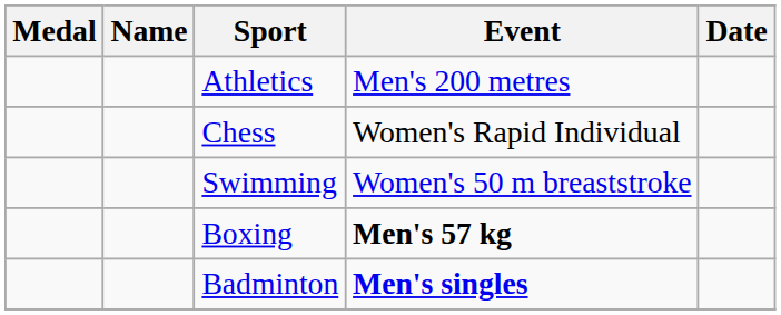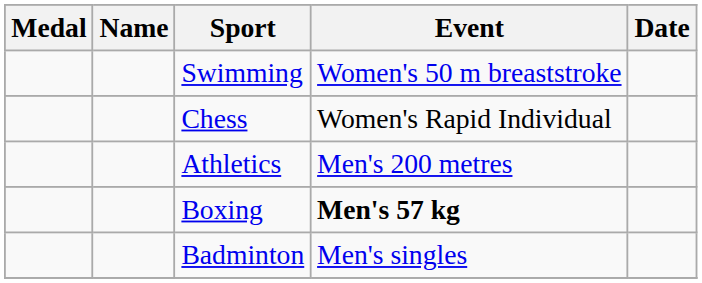 <table class="wikitable sortable" style="font-size:95%">
 <tr>
 <th>Medal</th>
 <th>Name</th>
 <th>Sport</th>
 <th>Event</th>
 <th>Date</th>
 </tr>
 <tr>
 <td></td>
 <td></td>
-<td><a href='#'>Athletics</a></td>
-<td><a href='#'>Men's 200 metres</a></td>
+<td><a href='#'>Swimming</a></td>
+<td><a href='#'>Women's 50 m breaststroke</a></td>
 <td></td>
 </tr>
 <tr>
 <td></td>
 <td></td>
 <td><a href='#'>Chess</a></td>
 <td>Women's Rapid Individual</td>
 <td></td>
 </tr>
 <tr>
 <td></td>
 <td></td>
-<td><a href='#'>Swimming</a></td>
-<td><a href='#'>Women's 50 m breaststroke</a></td>
+<td><a href='#'>Athletics</a></td>
+<td><a href='#'>Men's 200 metres</a></td>
 <td></td>
 </tr>
 <tr>
 <td></td>
 <td></td>
 <td><a href='#'>Boxing</a></td>
 <td><strong>Men's 57 kg</strong></td>
 <td></td>
 </tr>
 <tr>
 <td></td>
 <td></td>
 <td><a href='#'>Badminton</a></td>
-<td><strong><a href='#'>Men's singles</a></strong></td>
+<td><a href='#'>Men's singles</a></td>
 <td></td>
 </tr>
 <tr>
 </tr>
 </table>
